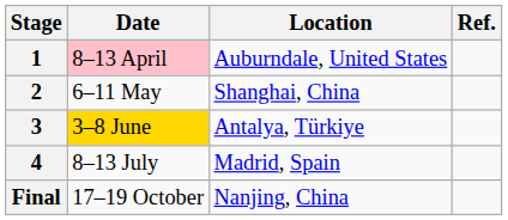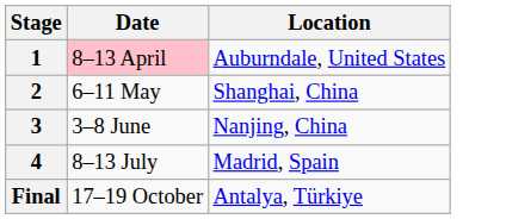 <table class="wikitable">
 <tr>
 <th>Stage</th>
 <th>Date</th>
 <th>Location</th>
-<th>Ref.</th>
 </tr>
 <tr>
 <th>1</th>
 <td style="background: pink;">8–13 April</td>
 <td> <a href='#'>Auburndale</a>, <a href='#'>United States</a></td>
-<td></td>
 </tr>
 <tr>
 <th>2</th>
 <td>6–11 May</td>
 <td> <a href='#'>Shanghai</a>, <a href='#'>China</a></td>
-<td></td>
 </tr>
 <tr>
 <th>3</th>
-<td style="background: gold;">3–8 June</td>
-<td> <a href='#'>Antalya</a>, <a href='#'>Türkiye</a></td>
-<td></td>
+<td>3–8 June</td>
+<td> <a href='#'>Nanjing</a>, <a href='#'>China</a></td>
 </tr>
 <tr>
 <th>4</th>
 <td>8–13 July</td>
 <td> <a href='#'>Madrid</a>, <a href='#'>Spain</a></td>
-<td></td>
 </tr>
 <tr>
 <th>Final</th>
 <td>17–19 October</td>
-<td> <a href='#'>Nanjing</a>, <a href='#'>China</a></td>
-<td></td>
+<td> <a href='#'>Antalya</a>, <a href='#'>Türkiye</a></td>
 </tr>
 </table>
